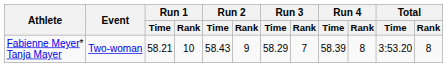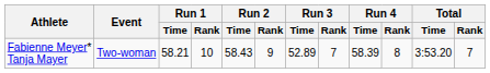 <table class="wikitable" style="font-size:90%">
 <tr>
 <th rowspan="2">Athlete</th>
 <th rowspan="2">Event</th>
 <th colspan="2">Run 1</th>
 <th colspan="2">Run 2</th>
 <th colspan="2">Run 3</th>
 <th colspan="2">Run 4</th>
 <th colspan="2">Total</th>
 </tr>
 <tr style="font-size:95%">
 <th>Time</th>
 <th>Rank</th>
 <th>Time</th>
 <th>Rank</th>
 <th>Time</th>
 <th>Rank</th>
 <th>Time</th>
 <th>Rank</th>
 <th>Time</th>
 <th>Rank</th>
 </tr>
 <tr align=center>
 <td align=left><a href='#'>Fabienne Meyer</a>*<br><a href='#'>Tanja Mayer</a></td>
 <td align=left><a href='#'>Two-woman</a></td>
 <td>58.21</td>
 <td>10</td>
 <td>58.43</td>
 <td>9</td>
-<td>58.29</td>
+<td>52.89</td>
 <td>7</td>
 <td>58.39</td>
 <td>8</td>
 <td>3:53.20</td>
-<td>8</td>
+<td>7</td>
 </tr>
 </table>
